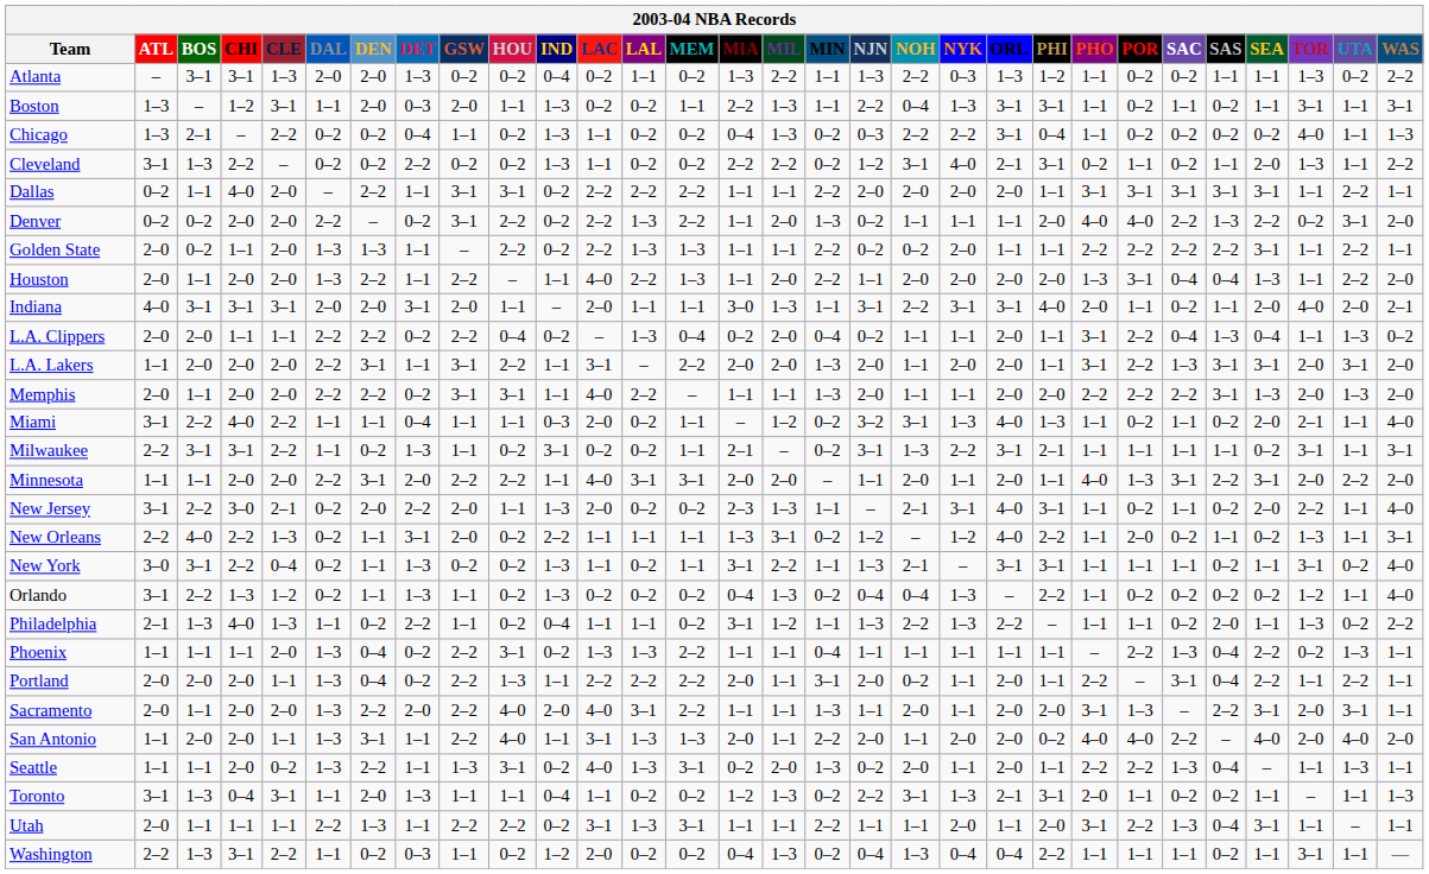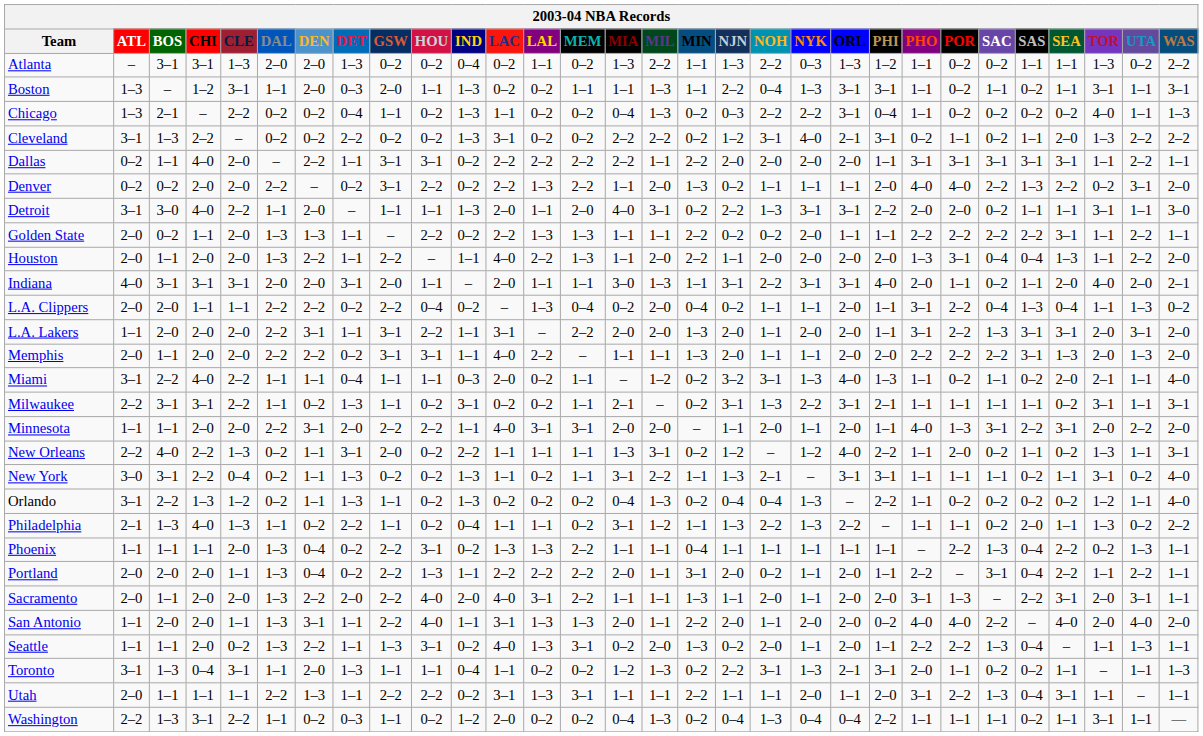 <table class="wikitable" style="font-size:90%; text-align:center;">
 <tr>
 <th colspan=30>2003-04 NBA Records</th>
 </tr>
 <tr>
 <th width=100>Team</th>
 <th style="background:#FF0000;color:#FFFFFF;width=35">ATL</th>
 <th style="background:#006400;color:#FFFFFF;width=35">BOS</th>
 <th style="background:#FF0000;color:#000000;width=35">CHI</th>
 <th style="background:#9F1F32;color:#001D43;width=35">CLE</th>
 <th style="background:#0055BA;color:#898D8F;width=35">DAL</th>
 <th style="background:#4C92CC;color:#FDB827;width=35">DEN</th>
 <th style="background:#006BB7;color:#ED164B;width=35">DET</th>
 <th style="background:#072E63;color:#DC5A34;width=35">GSW</th>
 <th style="background:#D31145;color:#CBD4D8;width=35">HOU</th>
 <th style="background:#000080;color:#FFD700;width=35">IND</th>
 <th style="background:#F9160D;color:#1A2E8B;width=35">LAC</th>
 <th style="background:#800080;color:#FFD700;width=35">LAL</th>
 <th style="background:#000000;color:#0CB2AC;width=35">MEM</th>
 <th style="background:#000000;color:#8B0000;width=35">MIA</th>
 <th style="background:#00471B;color:#5C378A;width=35">MIL</th>
 <th style="background:#044D80;color:#000000;width=35">MIN</th>
 <th style="background:#12305B;color:#C4CED4;width=35">NJN</th>
 <th style="background:#0093B1;color:#FDB827;width=35">NOH</th>
 <th style="background:#0000FF;color:#FF8C00;width=35">NYK</th>
 <th style="background:#0000FF;color:#000000;width=35">ORL</th>
 <th style="background:#000000;color:#BB9754;width=35">PHI</th>
 <th style="background:#800080;color:#FF4500;width=35">PHO</th>
 <th style="background:#000000;color:#FF0000;width=35">POR</th>
 <th style="background:#6846A8;color:#FFFFFF;width=35">SAC</th>
 <th style="background:#000000;color:#C0C0C0;width=35">SAS</th>
 <th style="background:#005831;color:#FFC322;width=35">SEA</th>
 <th style="background:#7436BF;color:#BE0F34;width=35">TOR</th>
 <th style="background:#644A9C;color:#149BC7;width=35">UTA</th>
 <th style="background:#044D7D;color:#BC7A44;width=35">WAS</th>
 </tr>
 <tr>
 <td style="text-align:left;"><a href='#'>Atlanta</a></td>
 <td>–</td>
 <td>3–1</td>
 <td>3–1</td>
 <td>1–3</td>
 <td>2–0</td>
 <td>2–0</td>
 <td>1–3</td>
 <td>0–2</td>
 <td>0–2</td>
 <td>0–4</td>
 <td>0–2</td>
 <td>1–1</td>
 <td>0–2</td>
 <td>1–3</td>
 <td>2–2</td>
 <td>1–1</td>
 <td>1–3</td>
 <td>2–2</td>
 <td>0–3</td>
 <td>1–3</td>
 <td>1–2</td>
 <td>1–1</td>
 <td>0–2</td>
 <td>0–2</td>
 <td>1–1</td>
 <td>1–1</td>
 <td>1–3</td>
 <td>0–2</td>
 <td>2–2</td>
 </tr>
 <tr>
 <td style="text-align:left;"><a href='#'>Boston</a></td>
 <td>1–3</td>
 <td>–</td>
 <td>1–2</td>
 <td>3–1</td>
 <td>1–1</td>
 <td>2–0</td>
 <td>0–3</td>
 <td>2–0</td>
 <td>1–1</td>
 <td>1–3</td>
 <td>0–2</td>
 <td>0–2</td>
 <td>1–1</td>
-<td>2–2</td>
+<td>1–1</td>
 <td>1–3</td>
 <td>1–1</td>
 <td>2–2</td>
 <td>0–4</td>
 <td>1–3</td>
 <td>3–1</td>
 <td>3–1</td>
 <td>1–1</td>
 <td>0–2</td>
 <td>1–1</td>
 <td>0–2</td>
 <td>1–1</td>
 <td>3–1</td>
 <td>1–1</td>
 <td>3–1</td>
 </tr>
 <tr>
 <td style="text-align:left;"><a href='#'>Chicago</a></td>
 <td>1–3</td>
 <td>2–1</td>
 <td>–</td>
 <td>2–2</td>
 <td>0–2</td>
 <td>0–2</td>
 <td>0–4</td>
 <td>1–1</td>
 <td>0–2</td>
 <td>1–3</td>
 <td>1–1</td>
 <td>0–2</td>
 <td>0–2</td>
 <td>0–4</td>
 <td>1–3</td>
 <td>0–2</td>
 <td>0–3</td>
 <td>2–2</td>
 <td>2–2</td>
 <td>3–1</td>
 <td>0–4</td>
 <td>1–1</td>
 <td>0–2</td>
 <td>0–2</td>
 <td>0–2</td>
 <td>0–2</td>
 <td>4–0</td>
 <td>1–1</td>
 <td>1–3</td>
 </tr>
 <tr>
 <td style="text-align:left;"><a href='#'>Cleveland</a></td>
 <td>3–1</td>
 <td>1–3</td>
 <td>2–2</td>
 <td>–</td>
 <td>0–2</td>
 <td>0–2</td>
 <td>2–2</td>
 <td>0–2</td>
 <td>0–2</td>
 <td>1–3</td>
-<td>1–1</td>
+<td>3–1</td>
 <td>0–2</td>
 <td>0–2</td>
 <td>2–2</td>
 <td>2–2</td>
 <td>0–2</td>
 <td>1–2</td>
 <td>3–1</td>
 <td>4–0</td>
 <td>2–1</td>
 <td>3–1</td>
 <td>0–2</td>
 <td>1–1</td>
 <td>0–2</td>
 <td>1–1</td>
 <td>2–0</td>
 <td>1–3</td>
-<td>1–1</td>
+<td>2–2</td>
 <td>2–2</td>
 </tr>
 <tr>
 <td style="text-align:left;"><a href='#'>Dallas</a></td>
 <td>0–2</td>
 <td>1–1</td>
 <td>4–0</td>
 <td>2–0</td>
 <td>–</td>
 <td>2–2</td>
 <td>1–1</td>
 <td>3–1</td>
 <td>3–1</td>
 <td>0–2</td>
 <td>2–2</td>
 <td>2–2</td>
 <td>2–2</td>
-<td>1–1</td>
+<td>2–2</td>
 <td>1–1</td>
 <td>2–2</td>
 <td>2–0</td>
 <td>2–0</td>
 <td>2–0</td>
 <td>2–0</td>
 <td>1–1</td>
 <td>3–1</td>
 <td>3–1</td>
 <td>3–1</td>
 <td>3–1</td>
 <td>3–1</td>
 <td>1–1</td>
 <td>2–2</td>
 <td>1–1</td>
 </tr>
 <tr>
 <td style="text-align:left;"><a href='#'>Denver</a></td>
 <td>0–2</td>
 <td>0–2</td>
 <td>2–0</td>
 <td>2–0</td>
 <td>2–2</td>
 <td>–</td>
 <td>0–2</td>
 <td>3–1</td>
 <td>2–2</td>
 <td>0–2</td>
 <td>2–2</td>
 <td>1–3</td>
 <td>2–2</td>
 <td>1–1</td>
 <td>2–0</td>
 <td>1–3</td>
 <td>0–2</td>
 <td>1–1</td>
 <td>1–1</td>
 <td>1–1</td>
 <td>2–0</td>
 <td>4–0</td>
 <td>4–0</td>
 <td>2–2</td>
 <td>1–3</td>
 <td>2–2</td>
 <td>0–2</td>
 <td>3–1</td>
 <td>2–0</td>
+</tr>
+<tr>
+<td style="text-align:left;"><a href='#'>Detroit</a></td>
+<td>3–1</td>
+<td>3–0</td>
+<td>4–0</td>
+<td>2–2</td>
+<td>1–1</td>
+<td>2–0</td>
+<td>–</td>
+<td>1–1</td>
+<td>1–1</td>
+<td>1–3</td>
+<td>2–0</td>
+<td>1–1</td>
+<td>2–0</td>
+<td>4–0</td>
+<td>3–1</td>
+<td>0–2</td>
+<td>2–2</td>
+<td>1–3</td>
+<td>3–1</td>
+<td>3–1</td>
+<td>2–2</td>
+<td>2–0</td>
+<td>2–0</td>
+<td>0–2</td>
+<td>1–1</td>
+<td>1–1</td>
+<td>3–1</td>
+<td>1–1</td>
+<td>3–0</td>
 </tr>
 <tr>
 <td style="text-align:left;"><a href='#'>Golden State</a></td>
 <td>2–0</td>
 <td>0–2</td>
 <td>1–1</td>
 <td>2–0</td>
 <td>1–3</td>
 <td>1–3</td>
 <td>1–1</td>
 <td>–</td>
 <td>2–2</td>
 <td>0–2</td>
 <td>2–2</td>
 <td>1–3</td>
 <td>1–3</td>
 <td>1–1</td>
 <td>1–1</td>
 <td>2–2</td>
 <td>0–2</td>
 <td>0–2</td>
 <td>2–0</td>
 <td>1–1</td>
 <td>1–1</td>
 <td>2–2</td>
 <td>2–2</td>
 <td>2–2</td>
 <td>2–2</td>
 <td>3–1</td>
 <td>1–1</td>
 <td>2–2</td>
 <td>1–1</td>
 </tr>
 <tr>
 <td style="text-align:left;"><a href='#'>Houston</a></td>
 <td>2–0</td>
 <td>1–1</td>
 <td>2–0</td>
 <td>2–0</td>
 <td>1–3</td>
 <td>2–2</td>
 <td>1–1</td>
 <td>2–2</td>
 <td>–</td>
 <td>1–1</td>
 <td>4–0</td>
 <td>2–2</td>
 <td>1–3</td>
 <td>1–1</td>
 <td>2–0</td>
 <td>2–2</td>
 <td>1–1</td>
 <td>2–0</td>
 <td>2–0</td>
 <td>2–0</td>
 <td>2–0</td>
 <td>1–3</td>
 <td>3–1</td>
 <td>0–4</td>
 <td>0–4</td>
 <td>1–3</td>
 <td>1–1</td>
 <td>2–2</td>
 <td>2–0</td>
 </tr>
 <tr>
 <td style="text-align:left;"><a href='#'>Indiana</a></td>
 <td>4–0</td>
 <td>3–1</td>
 <td>3–1</td>
 <td>3–1</td>
 <td>2–0</td>
 <td>2–0</td>
 <td>3–1</td>
 <td>2–0</td>
 <td>1–1</td>
 <td>–</td>
 <td>2–0</td>
 <td>1–1</td>
 <td>1–1</td>
 <td>3–0</td>
 <td>1–3</td>
 <td>1–1</td>
 <td>3–1</td>
 <td>2–2</td>
 <td>3–1</td>
 <td>3–1</td>
 <td>4–0</td>
 <td>2–0</td>
 <td>1–1</td>
 <td>0–2</td>
 <td>1–1</td>
 <td>2–0</td>
 <td>4–0</td>
 <td>2–0</td>
 <td>2–1</td>
 </tr>
 <tr>
 <td style="text-align:left;"><a href='#'>L.A. Clippers</a></td>
 <td>2–0</td>
 <td>2–0</td>
 <td>1–1</td>
 <td>1–1</td>
 <td>2–2</td>
 <td>2–2</td>
 <td>0–2</td>
 <td>2–2</td>
 <td>0–4</td>
 <td>0–2</td>
 <td>–</td>
 <td>1–3</td>
 <td>0–4</td>
 <td>0–2</td>
 <td>2–0</td>
 <td>0–4</td>
 <td>0–2</td>
 <td>1–1</td>
 <td>1–1</td>
 <td>2–0</td>
 <td>1–1</td>
 <td>3–1</td>
 <td>2–2</td>
 <td>0–4</td>
 <td>1–3</td>
 <td>0–4</td>
 <td>1–1</td>
 <td>1–3</td>
 <td>0–2</td>
 </tr>
 <tr>
 <td style="text-align:left;"><a href='#'>L.A. Lakers</a></td>
 <td>1–1</td>
 <td>2–0</td>
 <td>2–0</td>
 <td>2–0</td>
 <td>2–2</td>
 <td>3–1</td>
 <td>1–1</td>
 <td>3–1</td>
 <td>2–2</td>
 <td>1–1</td>
 <td>3–1</td>
 <td>–</td>
 <td>2–2</td>
 <td>2–0</td>
 <td>2–0</td>
 <td>1–3</td>
 <td>2–0</td>
 <td>1–1</td>
 <td>2–0</td>
 <td>2–0</td>
 <td>1–1</td>
 <td>3–1</td>
 <td>2–2</td>
 <td>1–3</td>
 <td>3–1</td>
 <td>3–1</td>
 <td>2–0</td>
 <td>3–1</td>
 <td>2–0</td>
 </tr>
 <tr>
 <td style="text-align:left;"><a href='#'>Memphis</a></td>
 <td>2–0</td>
 <td>1–1</td>
 <td>2–0</td>
 <td>2–0</td>
 <td>2–2</td>
 <td>2–2</td>
 <td>0–2</td>
 <td>3–1</td>
 <td>3–1</td>
 <td>1–1</td>
 <td>4–0</td>
 <td>2–2</td>
 <td>–</td>
 <td>1–1</td>
 <td>1–1</td>
 <td>1–3</td>
 <td>2–0</td>
 <td>1–1</td>
 <td>1–1</td>
 <td>2–0</td>
 <td>2–0</td>
 <td>2–2</td>
 <td>2–2</td>
 <td>2–2</td>
 <td>3–1</td>
 <td>1–3</td>
 <td>2–0</td>
 <td>1–3</td>
 <td>2–0</td>
 </tr>
 <tr>
 <td style="text-align:left;"><a href='#'>Miami</a></td>
 <td>3–1</td>
 <td>2–2</td>
 <td>4–0</td>
 <td>2–2</td>
 <td>1–1</td>
 <td>1–1</td>
 <td>0–4</td>
 <td>1–1</td>
 <td>1–1</td>
 <td>0–3</td>
 <td>2–0</td>
 <td>0–2</td>
 <td>1–1</td>
 <td>–</td>
 <td>1–2</td>
 <td>0–2</td>
 <td>3–2</td>
 <td>3–1</td>
 <td>1–3</td>
 <td>4–0</td>
 <td>1–3</td>
 <td>1–1</td>
 <td>0–2</td>
 <td>1–1</td>
 <td>0–2</td>
 <td>2–0</td>
 <td>2–1</td>
 <td>1–1</td>
 <td>4–0</td>
 </tr>
 <tr>
 <td style="text-align:left;"><a href='#'>Milwaukee</a></td>
 <td>2–2</td>
 <td>3–1</td>
 <td>3–1</td>
 <td>2–2</td>
 <td>1–1</td>
 <td>0–2</td>
 <td>1–3</td>
 <td>1–1</td>
 <td>0–2</td>
 <td>3–1</td>
 <td>0–2</td>
 <td>0–2</td>
 <td>1–1</td>
 <td>2–1</td>
 <td>–</td>
 <td>0–2</td>
 <td>3–1</td>
 <td>1–3</td>
 <td>2–2</td>
 <td>3–1</td>
 <td>2–1</td>
 <td>1–1</td>
 <td>1–1</td>
 <td>1–1</td>
 <td>1–1</td>
 <td>0–2</td>
 <td>3–1</td>
 <td>1–1</td>
 <td>3–1</td>
 </tr>
 <tr>
 <td style="text-align:left;"><a href='#'>Minnesota</a></td>
 <td>1–1</td>
 <td>1–1</td>
 <td>2–0</td>
 <td>2–0</td>
 <td>2–2</td>
 <td>3–1</td>
 <td>2–0</td>
 <td>2–2</td>
 <td>2–2</td>
 <td>1–1</td>
 <td>4–0</td>
 <td>3–1</td>
 <td>3–1</td>
 <td>2–0</td>
 <td>2–0</td>
 <td>–</td>
 <td>1–1</td>
 <td>2–0</td>
 <td>1–1</td>
 <td>2–0</td>
 <td>1–1</td>
 <td>4–0</td>
 <td>1–3</td>
 <td>3–1</td>
 <td>2–2</td>
 <td>3–1</td>
 <td>2–0</td>
 <td>2–2</td>
 <td>2–0</td>
-</tr>
-<tr>
-<td style="text-align:left;"><a href='#'>New Jersey</a></td>
-<td>3–1</td>
-<td>2–2</td>
-<td>3–0</td>
-<td>2–1</td>
-<td>0–2</td>
-<td>2–0</td>
-<td>2–2</td>
-<td>2–0</td>
-<td>1–1</td>
-<td>1–3</td>
-<td>2–0</td>
-<td>0–2</td>
-<td>0–2</td>
-<td>2–3</td>
-<td>1–3</td>
-<td>1–1</td>
-<td>–</td>
-<td>2–1</td>
-<td>3–1</td>
-<td>4–0</td>
-<td>3–1</td>
-<td>1–1</td>
-<td>0–2</td>
-<td>1–1</td>
-<td>0–2</td>
-<td>2–0</td>
-<td>2–2</td>
-<td>1–1</td>
-<td>4–0</td>
 </tr>
 <tr>
 <td style="text-align:left;"><a href='#'>New Orleans</a></td>
 <td>2–2</td>
 <td>4–0</td>
 <td>2–2</td>
 <td>1–3</td>
 <td>0–2</td>
 <td>1–1</td>
 <td>3–1</td>
 <td>2–0</td>
 <td>0–2</td>
 <td>2–2</td>
 <td>1–1</td>
 <td>1–1</td>
 <td>1–1</td>
 <td>1–3</td>
 <td>3–1</td>
 <td>0–2</td>
 <td>1–2</td>
 <td>–</td>
 <td>1–2</td>
 <td>4–0</td>
 <td>2–2</td>
 <td>1–1</td>
 <td>2–0</td>
 <td>0–2</td>
 <td>1–1</td>
 <td>0–2</td>
 <td>1–3</td>
 <td>1–1</td>
 <td>3–1</td>
 </tr>
 <tr>
 <td style="text-align:left;"><a href='#'>New York</a></td>
 <td>3–0</td>
 <td>3–1</td>
 <td>2–2</td>
 <td>0–4</td>
 <td>0–2</td>
 <td>1–1</td>
 <td>1–3</td>
 <td>0–2</td>
 <td>0–2</td>
 <td>1–3</td>
 <td>1–1</td>
 <td>0–2</td>
 <td>1–1</td>
 <td>3–1</td>
 <td>2–2</td>
 <td>1–1</td>
 <td>1–3</td>
 <td>2–1</td>
 <td>–</td>
 <td>3–1</td>
 <td>3–1</td>
 <td>1–1</td>
 <td>1–1</td>
 <td>1–1</td>
 <td>0–2</td>
 <td>1–1</td>
 <td>3–1</td>
 <td>0–2</td>
 <td>4–0</td>
 </tr>
 <tr>
 <td style="text-align:left;">Orlando</td>
 <td>3–1</td>
 <td>2–2</td>
 <td>1–3</td>
 <td>1–2</td>
 <td>0–2</td>
 <td>1–1</td>
 <td>1–3</td>
 <td>1–1</td>
 <td>0–2</td>
 <td>1–3</td>
 <td>0–2</td>
 <td>0–2</td>
 <td>0–2</td>
 <td>0–4</td>
 <td>1–3</td>
 <td>0–2</td>
 <td>0–4</td>
 <td>0–4</td>
 <td>1–3</td>
 <td>–</td>
 <td>2–2</td>
 <td>1–1</td>
 <td>0–2</td>
 <td>0–2</td>
 <td>0–2</td>
 <td>0–2</td>
 <td>1–2</td>
 <td>1–1</td>
 <td>4–0</td>
 </tr>
 <tr>
 <td style="text-align:left;"><a href='#'>Philadelphia</a></td>
 <td>2–1</td>
 <td>1–3</td>
 <td>4–0</td>
 <td>1–3</td>
 <td>1–1</td>
 <td>0–2</td>
 <td>2–2</td>
 <td>1–1</td>
 <td>0–2</td>
 <td>0–4</td>
 <td>1–1</td>
 <td>1–1</td>
 <td>0–2</td>
 <td>3–1</td>
 <td>1–2</td>
 <td>1–1</td>
 <td>1–3</td>
 <td>2–2</td>
 <td>1–3</td>
 <td>2–2</td>
 <td>–</td>
 <td>1–1</td>
 <td>1–1</td>
 <td>0–2</td>
 <td>2–0</td>
 <td>1–1</td>
 <td>1–3</td>
 <td>0–2</td>
 <td>2–2</td>
 </tr>
 <tr>
 <td style="text-align:left;"><a href='#'>Phoenix</a></td>
 <td>1–1</td>
 <td>1–1</td>
 <td>1–1</td>
 <td>2–0</td>
 <td>1–3</td>
 <td>0–4</td>
 <td>0–2</td>
 <td>2–2</td>
 <td>3–1</td>
 <td>0–2</td>
 <td>1–3</td>
 <td>1–3</td>
 <td>2–2</td>
 <td>1–1</td>
 <td>1–1</td>
 <td>0–4</td>
 <td>1–1</td>
 <td>1–1</td>
 <td>1–1</td>
 <td>1–1</td>
 <td>1–1</td>
 <td>–</td>
 <td>2–2</td>
 <td>1–3</td>
 <td>0–4</td>
 <td>2–2</td>
 <td>0–2</td>
 <td>1–3</td>
 <td>1–1</td>
 </tr>
 <tr>
 <td style="text-align:left;"><a href='#'>Portland</a></td>
 <td>2–0</td>
 <td>2–0</td>
 <td>2–0</td>
 <td>1–1</td>
 <td>1–3</td>
 <td>0–4</td>
 <td>0–2</td>
 <td>2–2</td>
 <td>1–3</td>
 <td>1–1</td>
 <td>2–2</td>
 <td>2–2</td>
 <td>2–2</td>
 <td>2–0</td>
 <td>1–1</td>
 <td>3–1</td>
 <td>2–0</td>
 <td>0–2</td>
 <td>1–1</td>
 <td>2–0</td>
 <td>1–1</td>
 <td>2–2</td>
 <td>–</td>
 <td>3–1</td>
 <td>0–4</td>
 <td>2–2</td>
 <td>1–1</td>
 <td>2–2</td>
 <td>1–1</td>
 </tr>
 <tr>
 <td style="text-align:left;"><a href='#'>Sacramento</a></td>
 <td>2–0</td>
 <td>1–1</td>
 <td>2–0</td>
 <td>2–0</td>
 <td>1–3</td>
 <td>2–2</td>
 <td>2–0</td>
 <td>2–2</td>
 <td>4–0</td>
 <td>2–0</td>
 <td>4–0</td>
 <td>3–1</td>
 <td>2–2</td>
 <td>1–1</td>
 <td>1–1</td>
 <td>1–3</td>
 <td>1–1</td>
 <td>2–0</td>
 <td>1–1</td>
 <td>2–0</td>
 <td>2–0</td>
 <td>3–1</td>
 <td>1–3</td>
 <td>–</td>
 <td>2–2</td>
 <td>3–1</td>
 <td>2–0</td>
 <td>3–1</td>
 <td>1–1</td>
 </tr>
 <tr>
 <td style="text-align:left;"><a href='#'>San Antonio</a></td>
 <td>1–1</td>
 <td>2–0</td>
 <td>2–0</td>
 <td>1–1</td>
 <td>1–3</td>
 <td>3–1</td>
 <td>1–1</td>
 <td>2–2</td>
 <td>4–0</td>
 <td>1–1</td>
 <td>3–1</td>
 <td>1–3</td>
 <td>1–3</td>
 <td>2–0</td>
 <td>1–1</td>
 <td>2–2</td>
 <td>2–0</td>
 <td>1–1</td>
 <td>2–0</td>
 <td>2–0</td>
 <td>0–2</td>
 <td>4–0</td>
 <td>4–0</td>
 <td>2–2</td>
 <td>–</td>
 <td>4–0</td>
 <td>2–0</td>
 <td>4–0</td>
 <td>2–0</td>
 </tr>
 <tr>
 <td style="text-align:left;"><a href='#'>Seattle</a></td>
 <td>1–1</td>
 <td>1–1</td>
 <td>2–0</td>
 <td>0–2</td>
 <td>1–3</td>
 <td>2–2</td>
 <td>1–1</td>
 <td>1–3</td>
 <td>3–1</td>
 <td>0–2</td>
 <td>4–0</td>
 <td>1–3</td>
 <td>3–1</td>
 <td>0–2</td>
 <td>2–0</td>
 <td>1–3</td>
 <td>0–2</td>
 <td>2–0</td>
 <td>1–1</td>
 <td>2–0</td>
 <td>1–1</td>
 <td>2–2</td>
 <td>2–2</td>
 <td>1–3</td>
 <td>0–4</td>
 <td>–</td>
 <td>1–1</td>
 <td>1–3</td>
 <td>1–1</td>
 </tr>
 <tr>
 <td style="text-align:left;"><a href='#'>Toronto</a></td>
 <td>3–1</td>
 <td>1–3</td>
 <td>0–4</td>
 <td>3–1</td>
 <td>1–1</td>
 <td>2–0</td>
 <td>1–3</td>
 <td>1–1</td>
 <td>1–1</td>
 <td>0–4</td>
 <td>1–1</td>
 <td>0–2</td>
 <td>0–2</td>
 <td>1–2</td>
 <td>1–3</td>
 <td>0–2</td>
 <td>2–2</td>
 <td>3–1</td>
 <td>1–3</td>
 <td>2–1</td>
 <td>3–1</td>
 <td>2–0</td>
 <td>1–1</td>
 <td>0–2</td>
 <td>0–2</td>
 <td>1–1</td>
 <td>–</td>
 <td>1–1</td>
 <td>1–3</td>
 </tr>
 <tr>
 <td style="text-align:left;"><a href='#'>Utah</a></td>
 <td>2–0</td>
 <td>1–1</td>
 <td>1–1</td>
 <td>1–1</td>
 <td>2–2</td>
 <td>1–3</td>
 <td>1–1</td>
 <td>2–2</td>
 <td>2–2</td>
 <td>0–2</td>
 <td>3–1</td>
 <td>1–3</td>
 <td>3–1</td>
 <td>1–1</td>
 <td>1–1</td>
 <td>2–2</td>
 <td>1–1</td>
 <td>1–1</td>
 <td>2–0</td>
 <td>1–1</td>
 <td>2–0</td>
 <td>3–1</td>
 <td>2–2</td>
 <td>1–3</td>
 <td>0–4</td>
 <td>3–1</td>
 <td>1–1</td>
 <td>–</td>
 <td>1–1</td>
 </tr>
 <tr>
 <td style="text-align:left;"><a href='#'>Washington</a></td>
 <td>2–2</td>
 <td>1–3</td>
 <td>3–1</td>
 <td>2–2</td>
 <td>1–1</td>
 <td>0–2</td>
 <td>0–3</td>
 <td>1–1</td>
 <td>0–2</td>
 <td>1–2</td>
 <td>2–0</td>
 <td>0–2</td>
 <td>0–2</td>
 <td>0–4</td>
 <td>1–3</td>
 <td>0–2</td>
 <td>0–4</td>
 <td>1–3</td>
 <td>0–4</td>
 <td>0–4</td>
 <td>2–2</td>
 <td>1–1</td>
 <td>1–1</td>
 <td>1–1</td>
 <td>0–2</td>
 <td>1–1</td>
 <td>3–1</td>
 <td>1–1</td>
 <td>—</td>
 </tr>
 </table>
